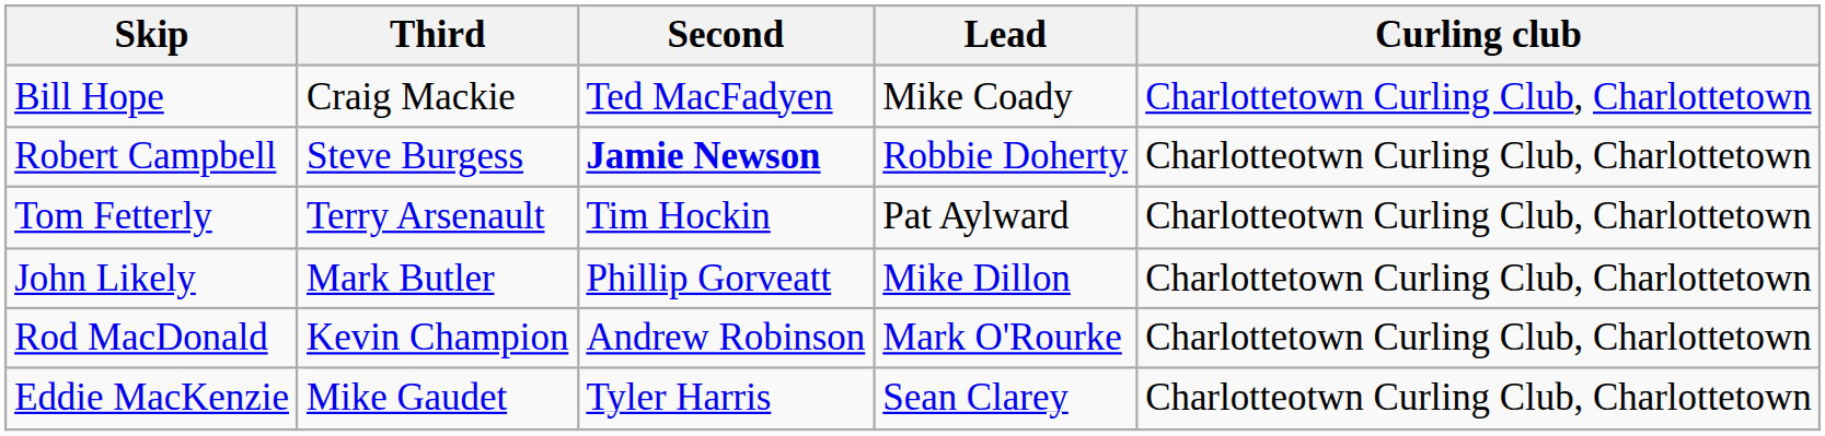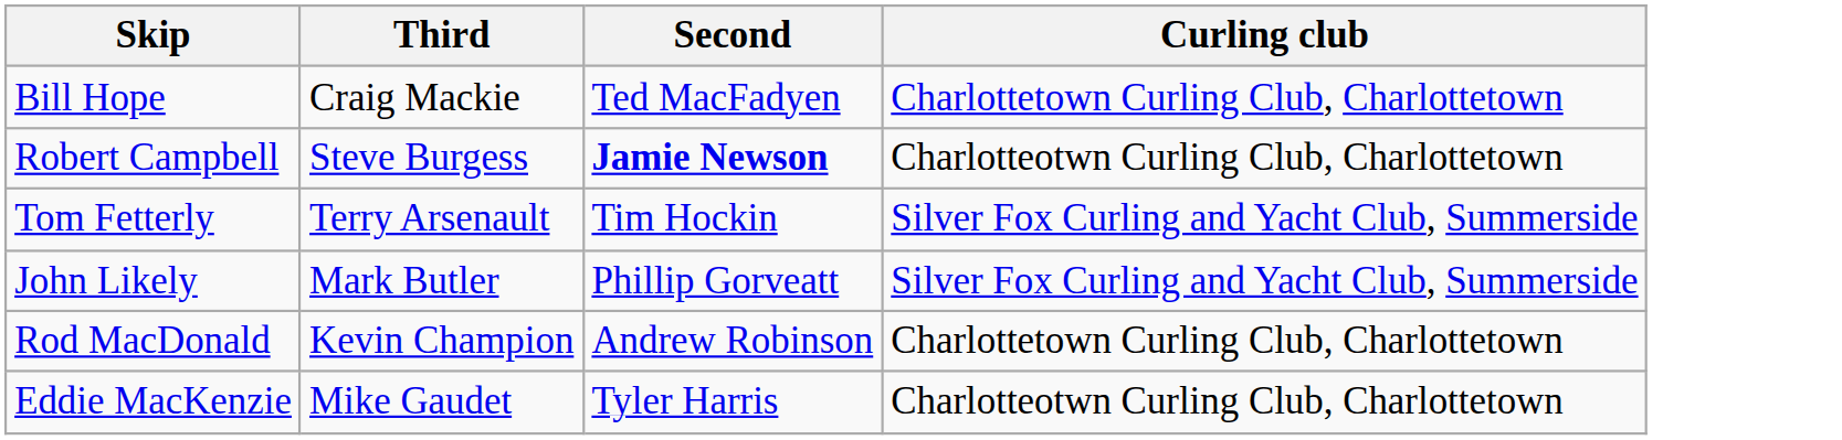 <table class="wikitable">
 <tr>
 <th>Skip</th>
 <th>Third</th>
 <th>Second</th>
-<th>Lead</th>
 <th>Curling club</th>
 </tr>
 <tr>
 <td><a href='#'>Bill Hope</a></td>
 <td>Craig Mackie</td>
 <td><a href='#'>Ted MacFadyen</a></td>
-<td>Mike Coady</td>
 <td><a href='#'>Charlottetown Curling Club</a>, <a href='#'>Charlottetown</a></td>
 </tr>
 <tr>
 <td><a href='#'>Robert Campbell</a></td>
 <td><a href='#'>Steve Burgess</a></td>
 <td><strong><a href='#'>Jamie Newson</a></strong></td>
-<td><a href='#'>Robbie Doherty</a></td>
 <td>Charlotteotwn Curling Club, Charlottetown</td>
 </tr>
 <tr>
 <td><a href='#'>Tom Fetterly</a></td>
 <td><a href='#'>Terry Arsenault</a></td>
 <td><a href='#'>Tim Hockin</a></td>
-<td>Pat Aylward</td>
-<td>Charlotteotwn Curling Club, Charlottetown</td>
+<td><a href='#'>Silver Fox Curling and Yacht Club</a>, <a href='#'>Summerside</a></td>
 </tr>
 <tr>
 <td><a href='#'>John Likely</a></td>
 <td><a href='#'>Mark Butler</a></td>
 <td><a href='#'>Phillip Gorveatt</a></td>
-<td><a href='#'>Mike Dillon</a></td>
-<td>Charlottetown Curling Club, Charlottetown</td>
+<td><a href='#'>Silver Fox Curling and Yacht Club</a>, <a href='#'>Summerside</a></td>
 </tr>
 <tr>
 <td><a href='#'>Rod MacDonald</a></td>
 <td><a href='#'>Kevin Champion</a></td>
 <td><a href='#'>Andrew Robinson</a></td>
-<td><a href='#'>Mark O'Rourke</a></td>
 <td>Charlottetown Curling Club, Charlottetown</td>
 </tr>
 <tr>
 <td><a href='#'>Eddie MacKenzie</a></td>
 <td><a href='#'>Mike Gaudet</a></td>
 <td><a href='#'>Tyler Harris</a></td>
-<td><a href='#'>Sean Clarey</a></td>
 <td>Charlotteotwn Curling Club, Charlottetown</td>
 </tr>
 </table>
